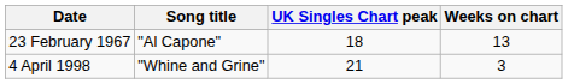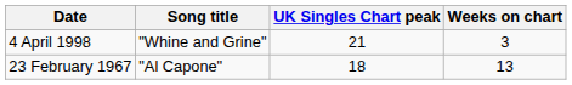 <table class="wikitable">
 <tr>
 <th>Date</th>
 <th>Song title</th>
 <th><a href='#'>UK Singles Chart</a> peak</th>
 <th>Weeks on chart</th>
 </tr>
 <tr>
+<td>4 April 1998</td>
+<td>"Whine and Grine"</td>
+<td align="center">21</td>
+<td align="center">3</td>
+</tr>
+<tr>
 <td>23 February 1967</td>
 <td>"Al Capone"</td>
 <td align="center">18</td>
 <td align="center">13</td>
 </tr>
-<tr>
-<td>4 April 1998</td>
-<td>"Whine and Grine"</td>
-<td align="center">21</td>
-<td align="center">3</td>
-</tr>
 </table>
